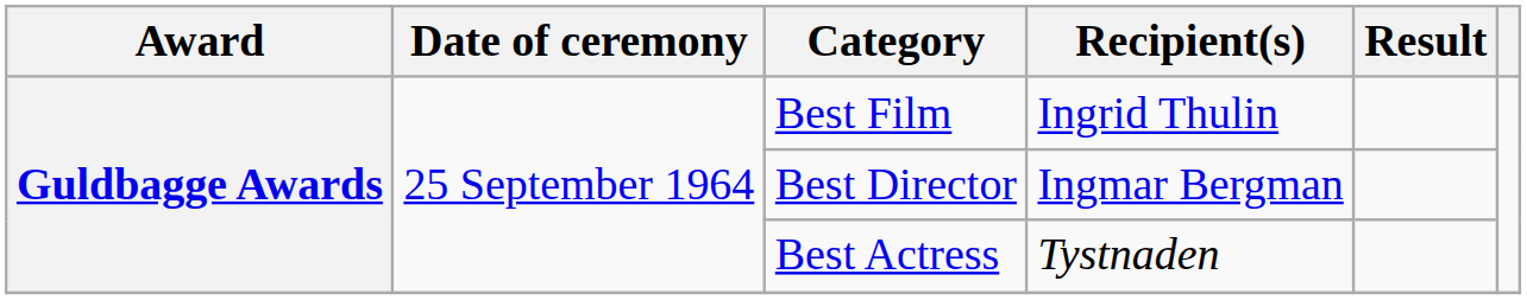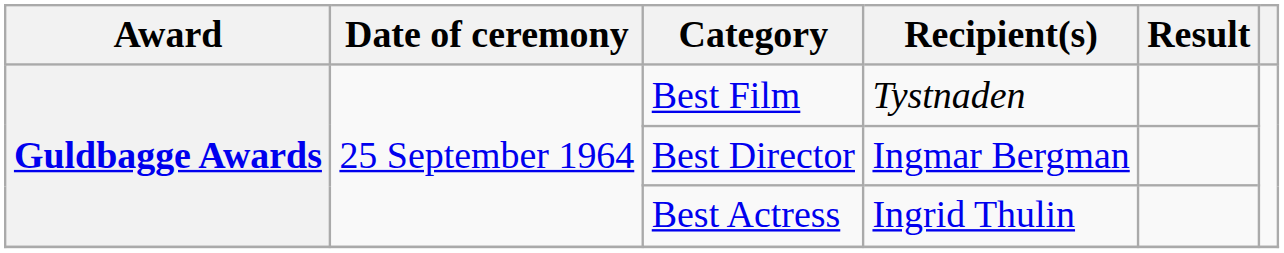 <table class="wikitable plainrowheaders sortable">
 <tr>
 <th scope="col">Award</th>
 <th scope="col">Date of ceremony</th>
 <th scope="col">Category</th>
 <th scope="col">Recipient(s)</th>
 <th scope="col">Result</th>
 <th scope="col" class="unsortable"></th>
 </tr>
 <tr>
 <th scope="row" rowspan=3><a href='#'>Guldbagge Awards</a></th>
 <td rowspan="3"><a href='#'>25 September 1964</a></td>
 <td><a href='#'>Best Film</a></td>
-<td><a href='#'>Ingrid Thulin</a></td>
+<td><em>Tystnaden</em></td>
 <td></td>
 <td rowspan="3"></td>
 </tr>
 <tr>
 <td><a href='#'>Best Director</a></td>
 <td><a href='#'>Ingmar Bergman</a></td>
 <td></td>
 </tr>
 <tr>
 <td><a href='#'>Best Actress</a></td>
-<td><em>Tystnaden</em></td>
+<td><a href='#'>Ingrid Thulin</a></td>
 <td></td>
 </tr>
 <tr>
 </tr>
 </table>
